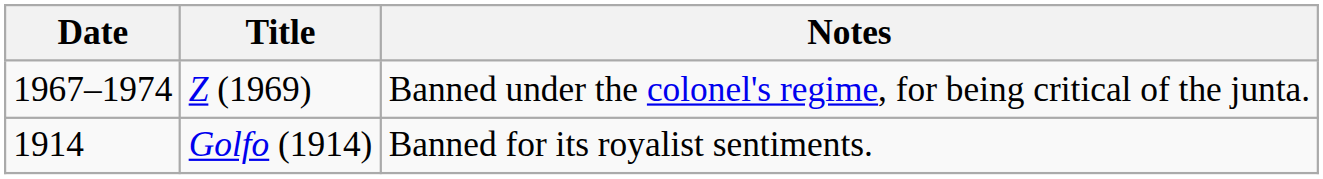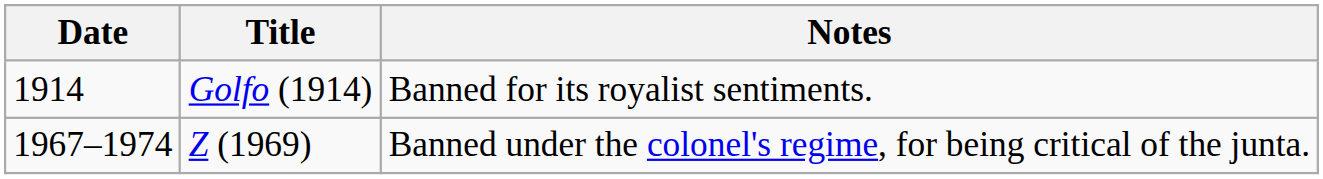 <table class="wikitable sortable">
 <tr>
 <th>Date</th>
 <th>Title</th>
 <th>Notes</th>
 </tr>
 <tr>
+<td>1914</td>
+<td><em><a href='#'>Golfo</a></em> (1914)</td>
+<td>Banned for its royalist sentiments.</td>
+</tr>
+<tr>
 <td>1967–1974</td>
 <td><em><a href='#'>Z</a></em> (1969)</td>
 <td>Banned under the <a href='#'>colonel's regime</a>, for being critical of the junta.</td>
 </tr>
-<tr>
-<td>1914</td>
-<td><em><a href='#'>Golfo</a></em> (1914)</td>
-<td>Banned for its royalist sentiments.</td>
-</tr>
 </table>
